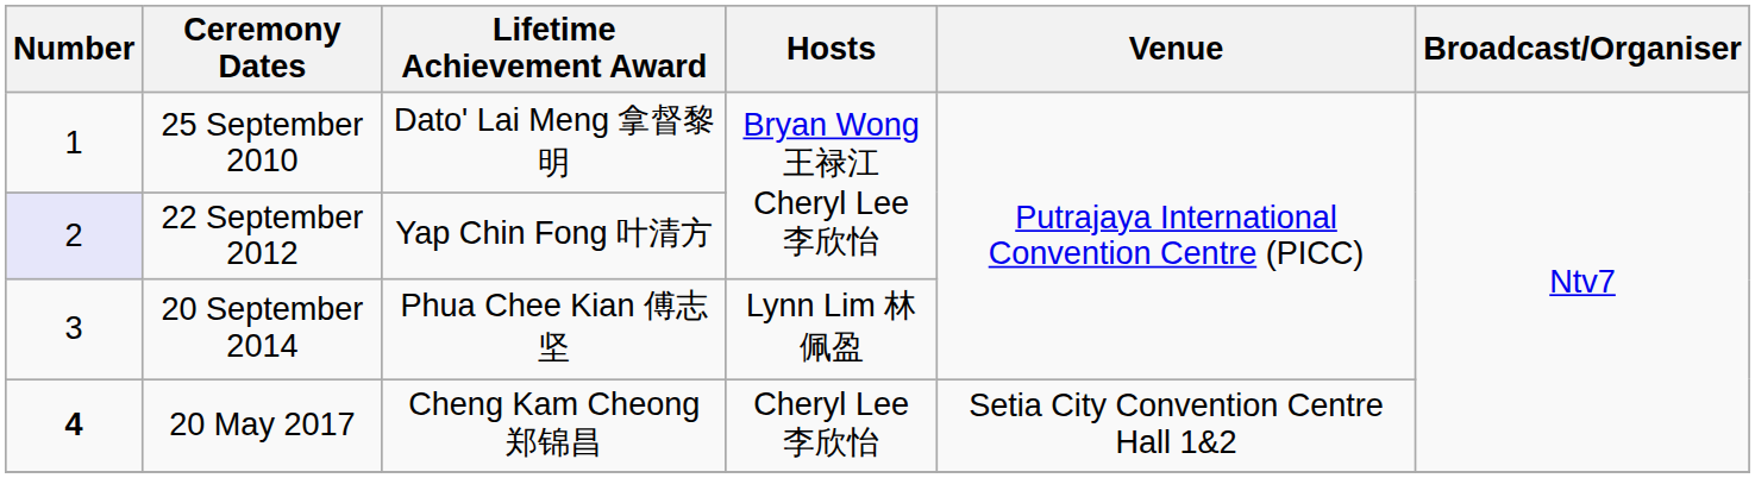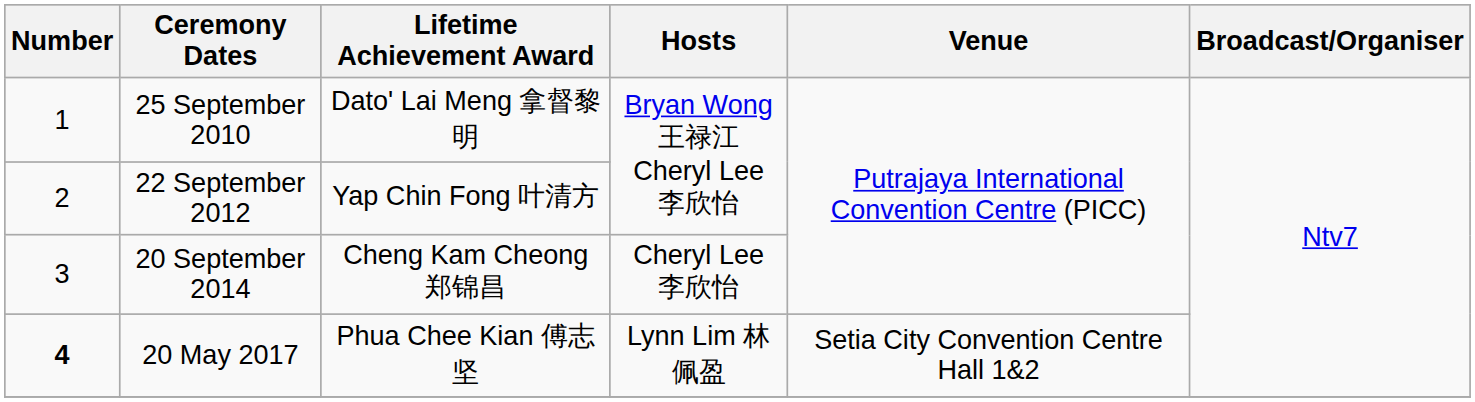 <table class="wikitable" style="text-align:center">
 <tr>
 <th>Number</th>
 <th>Ceremony Dates</th>
 <th>Lifetime Achievement Award</th>
 <th>Hosts</th>
 <th>Venue</th>
 <th>Broadcast/Organiser</th>
 </tr>
 <tr>
 <td>1</td>
 <td>25 September 2010</td>
 <td>Dato' Lai Meng 拿督黎明</td>
 <td rowspan=2><a href='#'>Bryan Wong</a> 王禄江<br>Cheryl Lee 李欣怡</td>
 <td rowspan=3><a href='#'>Putrajaya International Convention Centre</a> (PICC)</td>
 <td rowspan=4><a href='#'>Ntv7</a></td>
 </tr>
 <tr>
-<td style="background: lavender;">2</td>
+<td>2</td>
 <td>22 September 2012</td>
 <td>Yap Chin Fong 叶清方</td>
 </tr>
 <tr>
 <td>3</td>
 <td>20 September 2014</td>
-<td>Phua Chee Kian 傅志坚</td>
-<td>Lynn Lim 林佩盈</td>
+<td>Cheng Kam Cheong 郑锦昌</td>
+<td>Cheryl Lee 李欣怡</td>
 </tr>
 <tr>
 <td><strong>4</strong></td>
 <td>20 May 2017</td>
-<td>Cheng Kam Cheong 郑锦昌</td>
-<td>Cheryl Lee 李欣怡</td>
+<td>Phua Chee Kian 傅志坚</td>
+<td>Lynn Lim 林佩盈</td>
 <td>Setia City Convention Centre Hall 1&2</td>
 </tr>
 <tr>
 </tr>
 </table>
